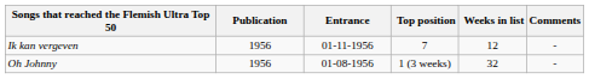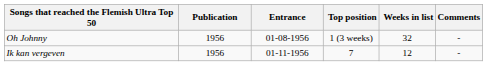 <table class="wikitable sortable" style="margin:0.5em 1em 0.5em 0; font-size: 85%; text-align:center;">
 <tr>
 <th width=250><strong>Songs that reached the Flemish Ultra Top 50</strong></th>
 <th width="100"><strong>Publication</strong></th>
 <th width="100"><strong>Entrance</strong></th>
 <th><strong> Top position</strong></th>
 <th><strong> Weeks in list</strong></th>
 <th><strong>Comments</strong></th>
 </tr>
 <tr>
+<td align="left"><em>Oh Johnny</em></td>
+<td>1956</td>
+<td>01-08-1956</td>
+<td>1 (3 weeks)</td>
+<td>32</td>
+<td>-</td>
+</tr>
+<tr>
 <td align="left"><em>Ik kan vergeven</em></td>
 <td>1956</td>
 <td>01-11-1956</td>
 <td>7</td>
 <td>12</td>
 <td>-</td>
 </tr>
-<tr>
-<td align="left"><em>Oh Johnny</em></td>
-<td>1956</td>
-<td>01-08-1956</td>
-<td>1 (3 weeks)</td>
-<td>32</td>
-<td>-</td>
-</tr>
 </table>
